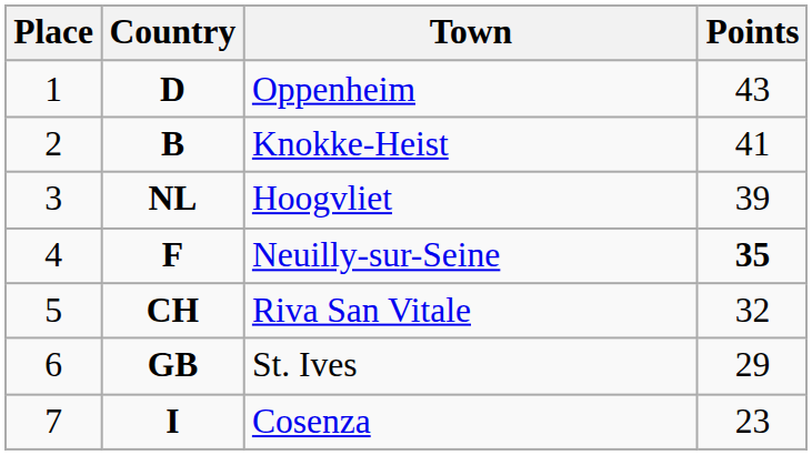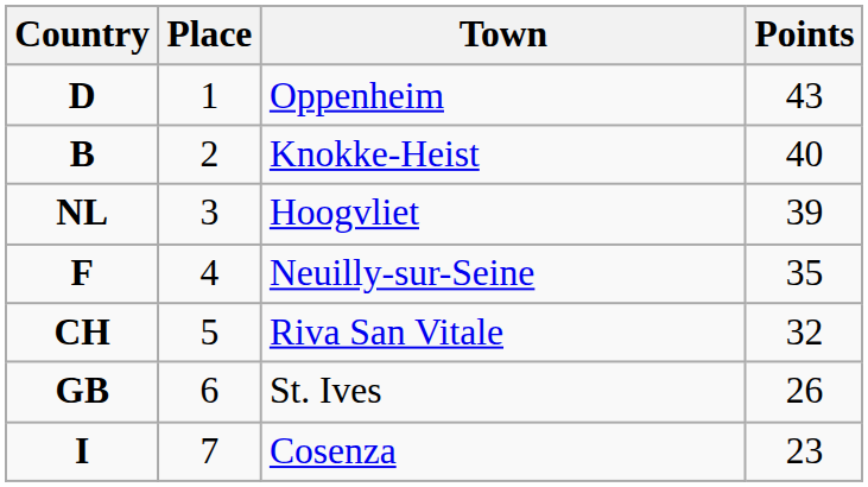 <table class="wikitable">
 <tr>
+<th width="25">Country</th>
 <th width="25">Place</th>
-<th width="25">Country</th>
 <th width="200">Town</th>
 <th width="25">Points</th>
 </tr>
 <tr>
+<td align="center"><strong>D</strong></td>
 <td align="center">1</td>
-<td align="center"><strong>D</strong></td>
 <td align="left"><a href='#'>Oppenheim</a></td>
 <td align="center">43</td>
 </tr>
 <tr>
+<td align="center"><strong>B</strong></td>
 <td align="center">2</td>
-<td align="center"><strong>B</strong></td>
 <td align="left"><a href='#'>Knokke-Heist</a></td>
-<td align="center">41</td>
+<td align="center">40</td>
 </tr>
 <tr>
+<td align="center"><strong>NL</strong></td>
 <td align="center">3</td>
-<td align="center"><strong>NL</strong></td>
 <td align="left"><a href='#'>Hoogvliet</a></td>
 <td align="center">39</td>
 </tr>
 <tr>
+<td align="center"><strong>F</strong></td>
 <td align="center">4</td>
-<td align="center"><strong>F</strong></td>
 <td align="left"><a href='#'>Neuilly-sur-Seine</a></td>
-<td align="center"><strong>35</strong></td>
+<td align="center">35</td>
 </tr>
 <tr>
+<td align="center"><strong>CH</strong></td>
 <td align="center">5</td>
-<td align="center"><strong>CH</strong></td>
 <td align="left"><a href='#'>Riva San Vitale</a></td>
 <td align="center">32</td>
 </tr>
 <tr>
+<td align="center"><strong>GB</strong></td>
 <td align="center">6</td>
-<td align="center"><strong>GB</strong></td>
 <td align="left">St. Ives</td>
-<td align="center">29</td>
+<td align="center">26</td>
 </tr>
 <tr>
+<td align="center"><strong>I</strong></td>
 <td align="center">7</td>
-<td align="center"><strong>I</strong></td>
 <td align="left"><a href='#'>Cosenza</a></td>
 <td align="center">23</td>
 </tr>
 </table>
